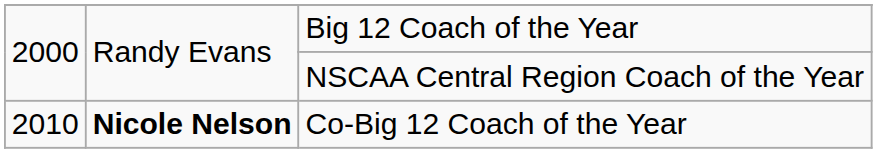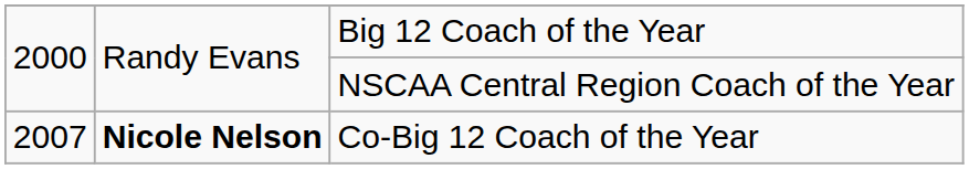 <table class="wikitable">
 <tr style="text-align:center;">
 </tr>
 <tr>
 <td rowspan="2">2000</td>
 <td rowspan="2">Randy Evans</td>
 <td>Big 12 Coach of the Year</td>
 </tr>
 <tr>
 <td>NSCAA Central Region Coach of the Year</td>
 </tr>
 <tr>
-<td>2010</td>
+<td>2007</td>
 <td><strong>Nicole Nelson</strong></td>
 <td>Co-Big 12 Coach of the Year</td>
 </tr>
 </table>
